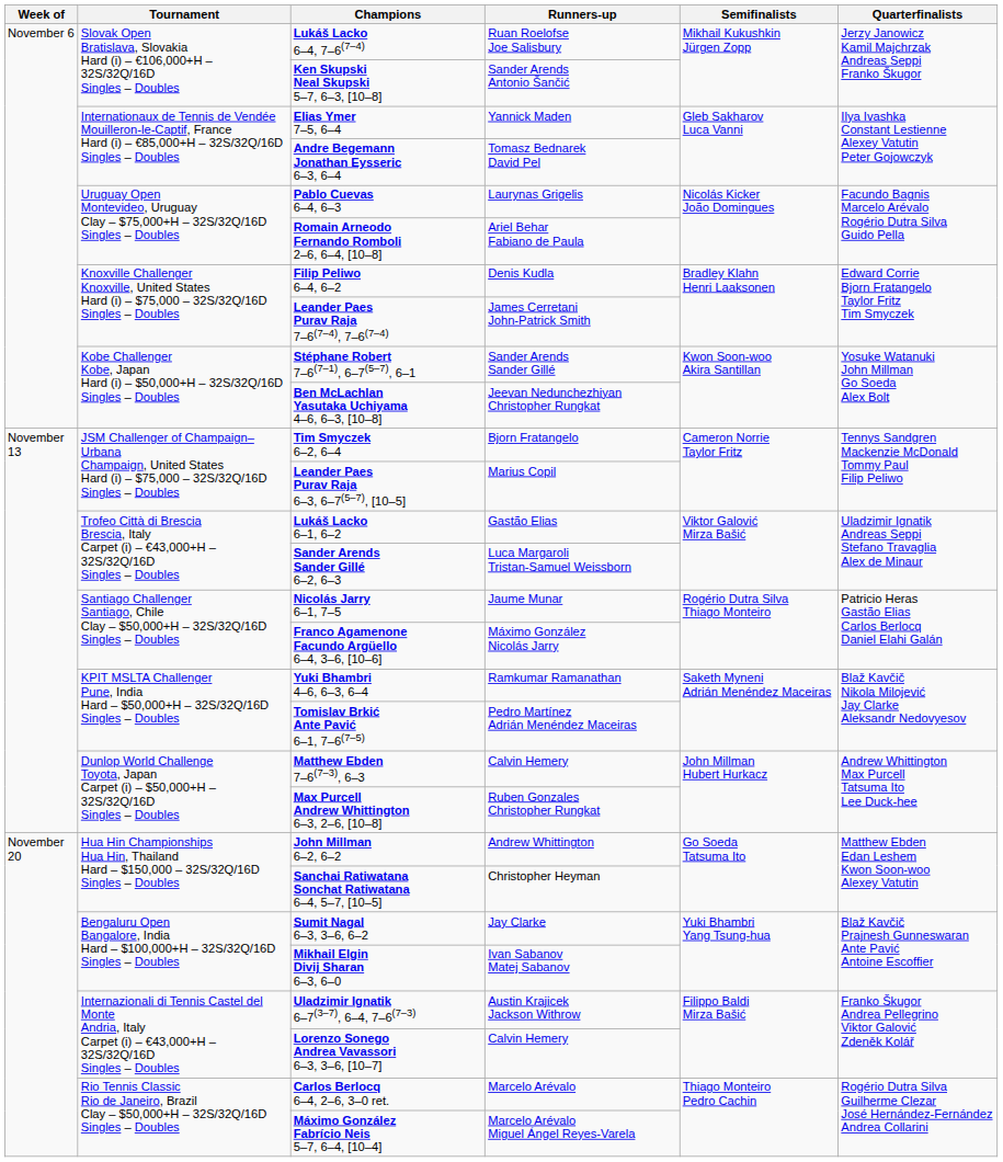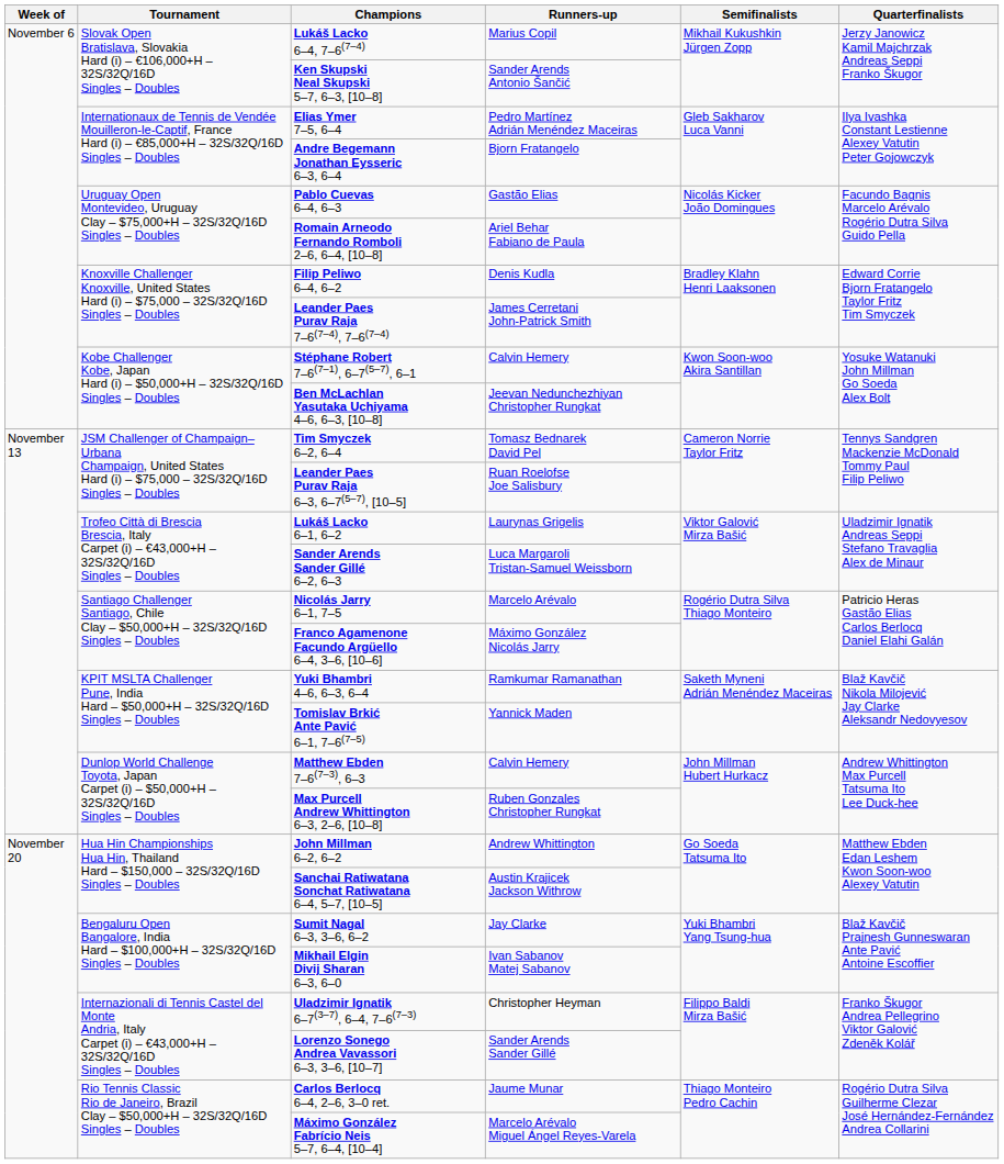 <table class="wikitable" style="font-size:85%;">
 <tr>
 <th width="75">Week of</th>
 <th width="230">Tournament</th>
 <th width="210">Champions</th>
 <th width="210">Runners-up</th>
 <th width="170">Semifinalists</th>
 <th width="170">Quarterfinalists</th>
 </tr>
 <tr valign=top>
 <td rowspan=10>November 6</td>
 <td rowspan=2><a href='#'>Slovak Open</a><br><a href='#'>Bratislava</a>, Slovakia <br> Hard (i) – €106,000+H – 32S/32Q/16D<br><a href='#'>Singles</a> – <a href='#'>Doubles</a></td>
 <td> <strong><a href='#'>Lukáš Lacko</a></strong><br>6–4, 7–6<sup>(7–4)</sup></td>
-<td> <a href='#'>Ruan Roelofse</a><br> <a href='#'>Joe Salisbury</a></td>
+<td> <a href='#'>Marius Copil</a></td>
 <td rowspan=2> <a href='#'>Mikhail Kukushkin</a> <br>  <a href='#'>Jürgen Zopp</a></td>
 <td rowspan=2> <a href='#'>Jerzy Janowicz</a> <br> <a href='#'>Kamil Majchrzak</a> <br> <a href='#'>Andreas Seppi</a> <br>  <a href='#'>Franko Škugor</a></td>
 </tr>
 <tr valign=top>
 <td> <strong><a href='#'>Ken Skupski</a></strong><br> <strong><a href='#'>Neal Skupski</a></strong><br>5–7, 6–3, [10–8]</td>
 <td> <a href='#'>Sander Arends</a><br> <a href='#'>Antonio Šančić</a></td>
 </tr>
 <tr valign=top>
 <td rowspan=2><a href='#'>Internationaux de Tennis de Vendée</a><br><a href='#'>Mouilleron-le-Captif</a>, France <br> Hard (i) – €85,000+H – 32S/32Q/16D<br><a href='#'>Singles</a> – <a href='#'>Doubles</a></td>
 <td> <strong><a href='#'>Elias Ymer</a></strong><br>7–5, 6–4</td>
-<td> <a href='#'>Yannick Maden</a></td>
+<td> <a href='#'>Pedro Martínez</a><br> <a href='#'>Adrián Menéndez Maceiras</a></td>
 <td rowspan=2> <a href='#'>Gleb Sakharov</a> <br>  <a href='#'>Luca Vanni</a></td>
 <td rowspan=2> <a href='#'>Ilya Ivashka</a> <br> <a href='#'>Constant Lestienne</a> <br> <a href='#'>Alexey Vatutin</a> <br>  <a href='#'>Peter Gojowczyk</a></td>
 </tr>
 <tr valign=top>
 <td> <strong><a href='#'>Andre Begemann</a></strong><br> <strong><a href='#'>Jonathan Eysseric</a></strong><br>6–3, 6–4</td>
-<td> <a href='#'>Tomasz Bednarek</a><br> <a href='#'>David Pel</a></td>
+<td> <a href='#'>Bjorn Fratangelo</a></td>
 </tr>
 <tr valign=top>
 <td rowspan=2><a href='#'>Uruguay Open</a><br><a href='#'>Montevideo</a>, Uruguay <br> Clay – $75,000+H – 32S/32Q/16D<br><a href='#'>Singles</a> – <a href='#'>Doubles</a></td>
 <td> <strong><a href='#'>Pablo Cuevas</a></strong><br>6–4, 6–3</td>
-<td> <a href='#'>Laurynas Grigelis</a></td>
+<td> <a href='#'>Gastão Elias</a></td>
 <td rowspan=2> <a href='#'>Nicolás Kicker</a> <br>  <a href='#'>João Domingues</a></td>
 <td rowspan=2> <a href='#'>Facundo Bagnis</a> <br> <a href='#'>Marcelo Arévalo</a> <br> <a href='#'>Rogério Dutra Silva</a> <br>  <a href='#'>Guido Pella</a></td>
 </tr>
 <tr valign=top>
 <td> <strong><a href='#'>Romain Arneodo</a></strong><br> <strong><a href='#'>Fernando Romboli</a></strong><br>2–6, 6–4, [10–8]</td>
 <td> <a href='#'>Ariel Behar</a><br> <a href='#'>Fabiano de Paula</a></td>
 </tr>
 <tr valign=top>
 <td rowspan=2><a href='#'>Knoxville Challenger</a><br><a href='#'>Knoxville</a>, United States <br> Hard (i) – $75,000 – 32S/32Q/16D<br><a href='#'>Singles</a> – <a href='#'>Doubles</a></td>
 <td> <strong><a href='#'>Filip Peliwo</a></strong><br>6–4, 6–2</td>
 <td> <a href='#'>Denis Kudla</a></td>
 <td rowspan=2> <a href='#'>Bradley Klahn</a> <br>  <a href='#'>Henri Laaksonen</a></td>
 <td rowspan=2> <a href='#'>Edward Corrie</a> <br> <a href='#'>Bjorn Fratangelo</a> <br> <a href='#'>Taylor Fritz</a> <br>  <a href='#'>Tim Smyczek</a></td>
 </tr>
 <tr valign=top>
 <td> <strong><a href='#'>Leander Paes</a></strong><br> <strong><a href='#'>Purav Raja</a></strong><br>7–6<sup>(7–4)</sup>, 7–6<sup>(7–4)</sup></td>
 <td> <a href='#'>James Cerretani</a><br> <a href='#'>John-Patrick Smith</a></td>
 </tr>
 <tr valign=top>
 <td rowspan=2><a href='#'>Kobe Challenger</a><br><a href='#'>Kobe</a>, Japan <br> Hard (i) – $50,000+H – 32S/32Q/16D<br><a href='#'>Singles</a> – <a href='#'>Doubles</a></td>
 <td> <strong><a href='#'>Stéphane Robert</a></strong><br>7–6<sup>(7–1)</sup>, 6–7<sup>(5–7)</sup>, 6–1</td>
-<td> <a href='#'>Sander Arends</a><br> <a href='#'>Sander Gillé</a></td>
+<td> <a href='#'>Calvin Hemery</a></td>
 <td rowspan=2> <a href='#'>Kwon Soon-woo</a> <br>  <a href='#'>Akira Santillan</a></td>
 <td rowspan=2> <a href='#'>Yosuke Watanuki</a> <br> <a href='#'>John Millman</a> <br> <a href='#'>Go Soeda</a> <br>  <a href='#'>Alex Bolt</a></td>
 </tr>
 <tr valign=top>
 <td> <strong><a href='#'>Ben McLachlan</a></strong><br> <strong><a href='#'>Yasutaka Uchiyama</a></strong><br>4–6, 6–3, [10–8]</td>
 <td> <a href='#'>Jeevan Nedunchezhiyan</a><br> <a href='#'>Christopher Rungkat</a></td>
 </tr>
 <tr valign=top>
 <td rowspan=10>November 13</td>
 <td rowspan=2><a href='#'>JSM Challenger of Champaign–Urbana</a><br><a href='#'>Champaign</a>, United States <br> Hard (i) – $75,000 – 32S/32Q/16D<br><a href='#'>Singles</a> – <a href='#'>Doubles</a></td>
 <td> <strong><a href='#'>Tim Smyczek</a></strong><br>6–2, 6–4</td>
-<td> <a href='#'>Bjorn Fratangelo</a></td>
+<td> <a href='#'>Tomasz Bednarek</a><br> <a href='#'>David Pel</a></td>
 <td rowspan=2> <a href='#'>Cameron Norrie</a> <br>  <a href='#'>Taylor Fritz</a></td>
 <td rowspan=2> <a href='#'>Tennys Sandgren</a> <br> <a href='#'>Mackenzie McDonald</a> <br> <a href='#'>Tommy Paul</a> <br>  <a href='#'>Filip Peliwo</a></td>
 </tr>
 <tr valign=top>
 <td> <strong><a href='#'>Leander Paes</a></strong><br> <strong><a href='#'>Purav Raja</a></strong><br>6–3, 6–7<sup>(5–7)</sup>, [10–5]</td>
-<td> <a href='#'>Marius Copil</a></td>
+<td> <a href='#'>Ruan Roelofse</a><br> <a href='#'>Joe Salisbury</a></td>
 </tr>
 <tr valign=top>
 <td rowspan=2><a href='#'>Trofeo Città di Brescia</a><br><a href='#'>Brescia</a>, Italy <br> Carpet (i) – €43,000+H – 32S/32Q/16D<br><a href='#'>Singles</a> – <a href='#'>Doubles</a></td>
 <td> <strong><a href='#'>Lukáš Lacko</a></strong><br>6–1, 6–2</td>
-<td> <a href='#'>Gastão Elias</a></td>
+<td> <a href='#'>Laurynas Grigelis</a></td>
 <td rowspan=2> <a href='#'>Viktor Galović</a> <br>  <a href='#'>Mirza Bašić</a></td>
 <td rowspan=2> <a href='#'>Uladzimir Ignatik</a> <br> <a href='#'>Andreas Seppi</a> <br> <a href='#'>Stefano Travaglia</a> <br>  <a href='#'>Alex de Minaur</a></td>
 </tr>
 <tr valign=top>
 <td> <strong><a href='#'>Sander Arends</a></strong><br> <strong><a href='#'>Sander Gillé</a></strong><br>6–2, 6–3</td>
 <td> <a href='#'>Luca Margaroli</a><br> <a href='#'>Tristan-Samuel Weissborn</a></td>
 </tr>
 <tr valign=top>
 <td rowspan=2><a href='#'>Santiago Challenger</a><br><a href='#'>Santiago</a>, Chile <br> Clay – $50,000+H – 32S/32Q/16D<br><a href='#'>Singles</a> – <a href='#'>Doubles</a></td>
 <td> <strong><a href='#'>Nicolás Jarry</a></strong><br>6–1, 7–5</td>
-<td> <a href='#'>Jaume Munar</a></td>
+<td> <a href='#'>Marcelo Arévalo</a></td>
 <td rowspan=2> <a href='#'>Rogério Dutra Silva</a> <br>  <a href='#'>Thiago Monteiro</a></td>
 <td rowspan=2> Patricio Heras <br> <a href='#'>Gastão Elias</a> <br> <a href='#'>Carlos Berlocq</a> <br>  <a href='#'>Daniel Elahi Galán</a></td>
 </tr>
 <tr valign=top>
 <td> <strong><a href='#'>Franco Agamenone</a></strong><br> <strong><a href='#'>Facundo Argüello</a></strong><br>6–4, 3–6, [10–6]</td>
 <td> <a href='#'>Máximo González</a><br> <a href='#'>Nicolás Jarry</a></td>
 </tr>
 <tr valign=top>
 <td rowspan=2><a href='#'>KPIT MSLTA Challenger</a><br><a href='#'>Pune</a>, India <br> Hard – $50,000+H – 32S/32Q/16D<br><a href='#'>Singles</a> – <a href='#'>Doubles</a></td>
 <td> <strong><a href='#'>Yuki Bhambri</a></strong><br>4–6, 6–3, 6–4</td>
 <td> <a href='#'>Ramkumar Ramanathan</a></td>
 <td rowspan=2> <a href='#'>Saketh Myneni</a> <br>  <a href='#'>Adrián Menéndez Maceiras</a></td>
 <td rowspan=2> <a href='#'>Blaž Kavčič</a> <br> <a href='#'>Nikola Milojević</a> <br> <a href='#'>Jay Clarke</a> <br>  <a href='#'>Aleksandr Nedovyesov</a></td>
 </tr>
 <tr valign=top>
 <td> <strong><a href='#'>Tomislav Brkić</a></strong><br> <strong><a href='#'>Ante Pavić</a></strong><br>6–1, 7–6<sup>(7–5)</sup></td>
-<td> <a href='#'>Pedro Martínez</a><br> <a href='#'>Adrián Menéndez Maceiras</a></td>
+<td> <a href='#'>Yannick Maden</a></td>
 </tr>
 <tr valign=top>
 <td rowspan=2><a href='#'>Dunlop World Challenge</a><br><a href='#'>Toyota</a>, Japan <br> Carpet (i) – $50,000+H – 32S/32Q/16D<br><a href='#'>Singles</a> – <a href='#'>Doubles</a></td>
 <td> <strong><a href='#'>Matthew Ebden</a></strong><br>7–6<sup>(7–3)</sup>, 6–3</td>
 <td> <a href='#'>Calvin Hemery</a></td>
 <td rowspan=2> <a href='#'>John Millman</a> <br>  <a href='#'>Hubert Hurkacz</a></td>
 <td rowspan=2> <a href='#'>Andrew Whittington</a> <br> <a href='#'>Max Purcell</a> <br> <a href='#'>Tatsuma Ito</a> <br>  <a href='#'>Lee Duck-hee</a></td>
 </tr>
 <tr valign=top>
 <td> <strong><a href='#'>Max Purcell</a></strong><br> <strong><a href='#'>Andrew Whittington</a></strong><br>6–3, 2–6, [10–8]</td>
 <td> <a href='#'>Ruben Gonzales</a><br> <a href='#'>Christopher Rungkat</a></td>
 </tr>
 <tr valign=top>
 <td rowspan=8>November 20</td>
 <td rowspan=2><a href='#'>Hua Hin Championships</a><br><a href='#'>Hua Hin</a>, Thailand <br> Hard – $150,000 – 32S/32Q/16D<br><a href='#'>Singles</a> – <a href='#'>Doubles</a></td>
 <td> <strong><a href='#'>John Millman</a></strong><br>6–2, 6–2</td>
 <td> <a href='#'>Andrew Whittington</a></td>
 <td rowspan=2> <a href='#'>Go Soeda</a><br>  <a href='#'>Tatsuma Ito</a></td>
 <td rowspan=2> <a href='#'>Matthew Ebden</a> <br> <a href='#'>Edan Leshem</a> <br> <a href='#'>Kwon Soon-woo</a> <br>  <a href='#'>Alexey Vatutin</a></td>
 </tr>
 <tr valign=top>
 <td> <strong><a href='#'>Sanchai Ratiwatana</a></strong><br> <strong><a href='#'>Sonchat Ratiwatana</a></strong><br>6–4, 5–7, [10–5]</td>
-<td> Christopher Heyman</td>
+<td> <a href='#'>Austin Krajicek</a><br> <a href='#'>Jackson Withrow</a></td>
 </tr>
 <tr valign=top>
 <td rowspan=2><a href='#'>Bengaluru Open</a><br><a href='#'>Bangalore</a>, India <br> Hard – $100,000+H – 32S/32Q/16D<br><a href='#'>Singles</a> – <a href='#'>Doubles</a></td>
 <td> <strong><a href='#'>Sumit Nagal</a></strong><br>6–3, 3–6, 6–2</td>
 <td> <a href='#'>Jay Clarke</a></td>
 <td rowspan=2> <a href='#'>Yuki Bhambri</a> <br>   <a href='#'>Yang Tsung-hua</a></td>
 <td rowspan=2> <a href='#'>Blaž Kavčič</a> <br> <a href='#'>Prajnesh Gunneswaran</a> <br> <a href='#'>Ante Pavić</a> <br>  <a href='#'>Antoine Escoffier</a></td>
 </tr>
 <tr valign=top>
 <td> <strong><a href='#'>Mikhail Elgin</a></strong><br> <strong><a href='#'>Divij Sharan</a></strong><br>6–3, 6–0</td>
 <td> <a href='#'>Ivan Sabanov</a><br> <a href='#'>Matej Sabanov</a></td>
 </tr>
 <tr valign=top>
 <td rowspan=2><a href='#'>Internazionali di Tennis Castel del Monte</a><br><a href='#'>Andria</a>, Italy <br> Carpet (i) – €43,000+H – 32S/32Q/16D<br><a href='#'>Singles</a> – <a href='#'>Doubles</a></td>
 <td> <strong><a href='#'>Uladzimir Ignatik</a></strong><br>6–7<sup>(3–7)</sup>, 6–4, 7–6<sup>(7–3)</sup></td>
-<td> <a href='#'>Austin Krajicek</a><br> <a href='#'>Jackson Withrow</a></td>
+<td> Christopher Heyman</td>
 <td rowspan=2> <a href='#'>Filippo Baldi</a> <br>  <a href='#'>Mirza Bašić</a></td>
 <td rowspan=2> <a href='#'>Franko Škugor</a> <br> <a href='#'>Andrea Pellegrino</a> <br> <a href='#'>Viktor Galović</a> <br>  <a href='#'>Zdeněk Kolář</a></td>
 </tr>
 <tr valign=top>
 <td> <strong><a href='#'>Lorenzo Sonego</a></strong><br> <strong><a href='#'>Andrea Vavassori</a></strong><br>6–3, 3–6, [10–7]</td>
-<td> <a href='#'>Calvin Hemery</a></td>
+<td> <a href='#'>Sander Arends</a><br> <a href='#'>Sander Gillé</a></td>
 </tr>
 <tr valign=top>
 <td rowspan=2><a href='#'>Rio Tennis Classic</a><br><a href='#'>Rio de Janeiro</a>, Brazil <br> Clay – $50,000+H – 32S/32Q/16D<br><a href='#'>Singles</a> – <a href='#'>Doubles</a></td>
 <td> <strong><a href='#'>Carlos Berlocq</a></strong><br>6–4, 2–6, 3–0 ret.</td>
-<td> <a href='#'>Marcelo Arévalo</a></td>
+<td> <a href='#'>Jaume Munar</a></td>
 <td rowspan=2> <a href='#'>Thiago Monteiro</a> <br>  <a href='#'>Pedro Cachin</a></td>
 <td rowspan=2> <a href='#'>Rogério Dutra Silva</a> <br> <a href='#'>Guilherme Clezar</a> <br> <a href='#'>José Hernández-Fernández</a> <br>  <a href='#'>Andrea Collarini</a></td>
 </tr>
 <tr valign=top>
 <td> <strong><a href='#'>Máximo González</a></strong><br> <strong><a href='#'>Fabrício Neis</a></strong><br>5–7, 6–4, [10–4]</td>
 <td> <a href='#'>Marcelo Arévalo</a><br> <a href='#'>Miguel Ángel Reyes-Varela</a></td>
 </tr>
 </table>
